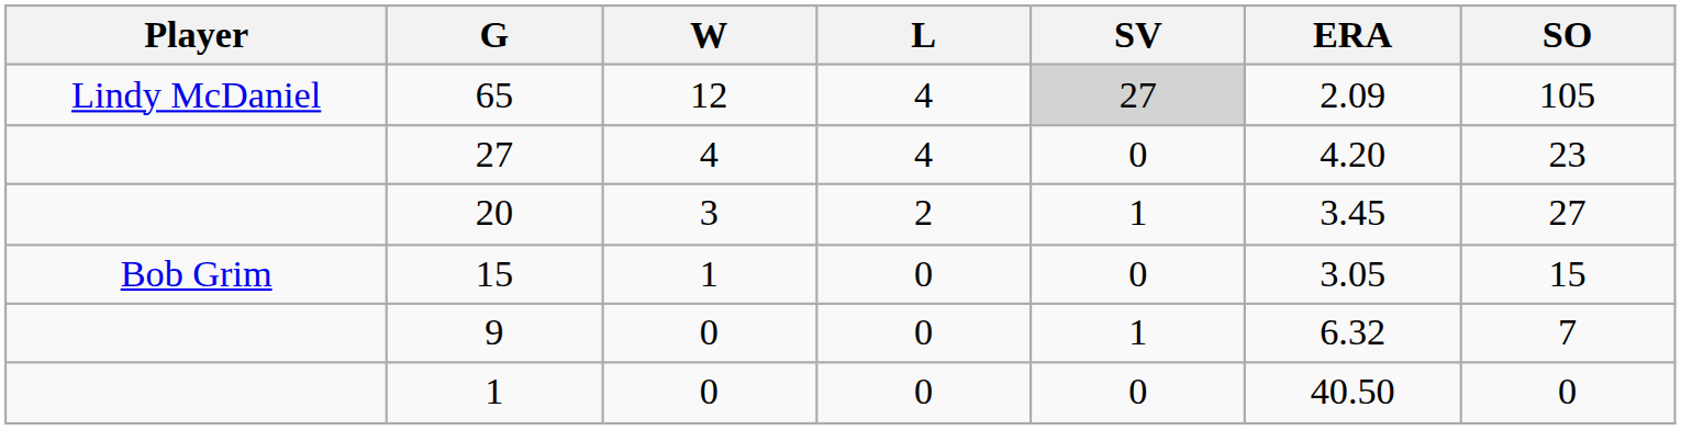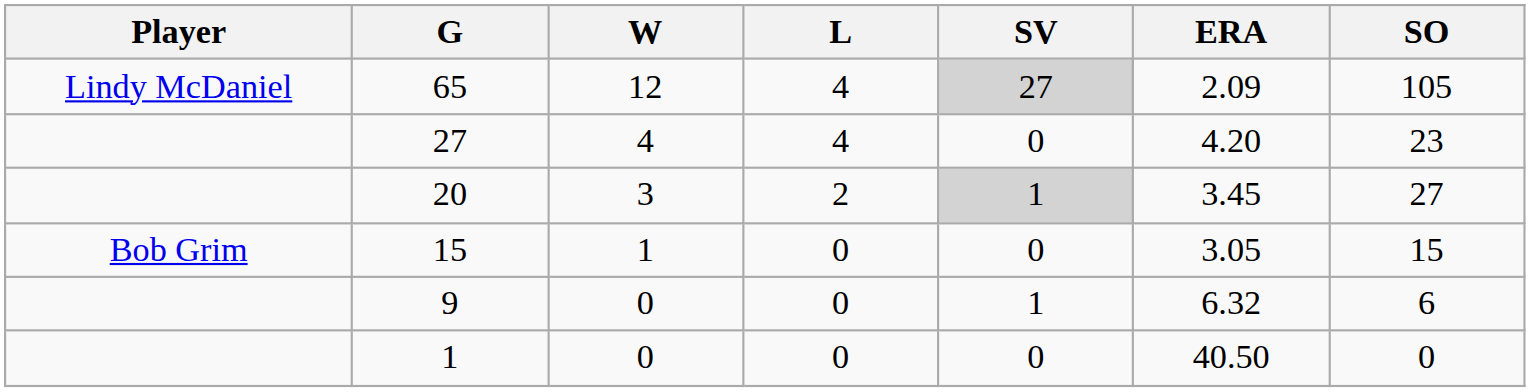 <table class="wikitable sortable">
 <tr>
 <th bgcolor="#DDDDFF" width="16%">Player</th>
 <th bgcolor="#DDDDFF" width="9%">G</th>
 <th bgcolor="#DDDDFF" width="9%">W</th>
 <th bgcolor="#DDDDFF" width="9%">L</th>
 <th bgcolor="#DDDDFF" width="9%">SV</th>
 <th bgcolor="#DDDDFF" width="9%">ERA</th>
 <th bgcolor="#DDDDFF" width="9%">SO</th>
 </tr>
 <tr align="center">
 <td><a href='#'>Lindy McDaniel</a></td>
 <td>65</td>
 <td>12</td>
 <td>4</td>
 <td style="background: lightgrey;">27</td>
 <td>2.09</td>
 <td>105</td>
 </tr>
 <tr align="center">
 <td></td>
 <td>27</td>
 <td>4</td>
 <td>4</td>
 <td>0</td>
 <td>4.20</td>
 <td>23</td>
 </tr>
 <tr align="center">
 <td></td>
 <td>20</td>
 <td>3</td>
 <td>2</td>
-<td>1</td>
+<td style="background: lightgrey;">1</td>
 <td>3.45</td>
 <td>27</td>
 </tr>
 <tr align="center">
 <td><a href='#'>Bob Grim</a></td>
 <td>15</td>
 <td>1</td>
 <td>0</td>
 <td>0</td>
 <td>3.05</td>
 <td>15</td>
 </tr>
 <tr align="center">
 <td></td>
 <td>9</td>
 <td>0</td>
 <td>0</td>
 <td>1</td>
 <td>6.32</td>
-<td>7</td>
+<td>6</td>
 </tr>
 <tr align="center">
 <td></td>
 <td>1</td>
 <td>0</td>
 <td>0</td>
 <td>0</td>
 <td>40.50</td>
 <td>0</td>
 </tr>
 </table>
